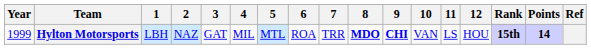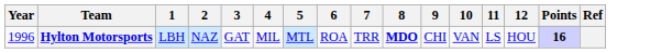 <table class="wikitable" style="text-align:center; font-size:90%">
 <tr>
 <th>Year</th>
 <th>Team</th>
 <th>1</th>
 <th>2</th>
 <th>3</th>
 <th>4</th>
 <th>5</th>
 <th>6</th>
 <th>7</th>
 <th>8</th>
 <th>9</th>
 <th>10</th>
 <th>11</th>
 <th>12</th>
-<th>Rank</th>
 <th>Points</th>
 <th>Ref</th>
 </tr>
 <tr>
-<td><a href='#'>1999</a></td>
+<td><a href='#'>1996</a></td>
 <th><a href='#'>Hylton Motorsports</a></th>
 <td style="background:#CFEAFF;"><a href='#'>LBH</a><br></td>
 <td style="background:#CFEAFF;"><a href='#'>NAZ</a><br></td>
 <td><a href='#'>GAT</a></td>
 <td><a href='#'>MIL</a></td>
 <td style="background:#CFEAFF;"><a href='#'>MTL</a><br></td>
 <td><a href='#'>ROA</a></td>
 <td><a href='#'>TRR</a></td>
 <td><strong><a href='#'>MDO</a></strong></td>
-<td><strong><a href='#'>CHI</a></strong></td>
+<td><a href='#'>CHI</a></td>
 <td><a href='#'>VAN</a></td>
 <td><a href='#'>LS</a></td>
 <td><a href='#'>HOU</a></td>
-<th style="background:#CFCFFF;">15th</th>
-<th style="background:#CFCFFF;">14</th>
+<th style="background:#CFCFFF;">16</th>
 <th></th>
 </tr>
 </table>
